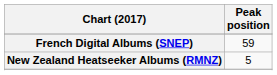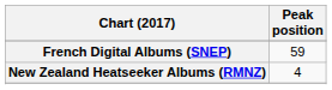 <table class="wikitable sortable plainrowheaders" style="text-align:center">
 <tr>
 <th scope="col">Chart (2017)</th>
 <th scope="col">Peak<br> position</th>
 </tr>
 <tr>
 </tr>
 <tr>
 </tr>
 <tr>
 <th scope="row">French Digital Albums (<a href='#'>SNEP</a>)</th>
 <td>59</td>
 </tr>
 <tr>
 <th scope="row">New Zealand Heatseeker Albums (<a href='#'>RMNZ</a>)</th>
-<td>5</td>
+<td>4</td>
 </tr>
 <tr>
 </tr>
 <tr>
 </tr>
 <tr>
 </tr>
 <tr>
 </tr>
 </table>
